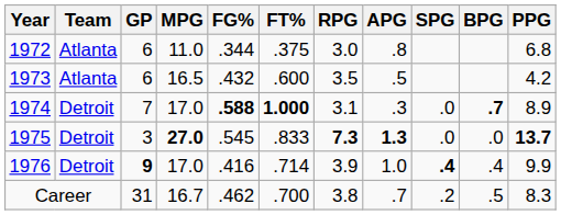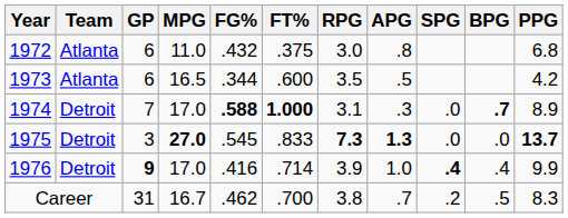 <table class="wikitable sortable" style="font-size:95%; text-align:right;">
 <tr>
 <th>Year</th>
 <th>Team</th>
 <th>GP</th>
 <th>MPG</th>
 <th>FG%</th>
 <th>FT%</th>
 <th>RPG</th>
 <th>APG</th>
 <th>SPG</th>
 <th>BPG</th>
 <th>PPG</th>
 </tr>
 <tr>
 <td style="text-align:left;"><a href='#'>1972</a></td>
 <td style="text-align:left;"><a href='#'>Atlanta</a></td>
 <td>6</td>
 <td>11.0</td>
-<td>.344</td>
+<td>.432</td>
 <td>.375</td>
 <td>3.0</td>
 <td>.8</td>
 <td></td>
 <td></td>
 <td>6.8</td>
 </tr>
 <tr>
 <td style="text-align:left;"><a href='#'>1973</a></td>
 <td style="text-align:left;"><a href='#'>Atlanta</a></td>
 <td>6</td>
 <td>16.5</td>
-<td>.432</td>
+<td>.344</td>
 <td>.600</td>
 <td>3.5</td>
 <td>.5</td>
 <td></td>
 <td></td>
 <td>4.2</td>
 </tr>
 <tr>
 <td style="text-align:left;"><a href='#'>1974</a></td>
 <td style="text-align:left;"><a href='#'>Detroit</a></td>
 <td>7</td>
 <td>17.0</td>
 <td><strong>.588</strong></td>
 <td><strong>1.000</strong></td>
 <td>3.1</td>
 <td>.3</td>
 <td>.0</td>
 <td><strong>.7</strong></td>
 <td>8.9</td>
 </tr>
 <tr>
 <td style="text-align:left;"><a href='#'>1975</a></td>
 <td style="text-align:left;"><a href='#'>Detroit</a></td>
 <td>3</td>
 <td><strong>27.0</strong></td>
 <td>.545</td>
 <td>.833</td>
 <td><strong>7.3</strong></td>
 <td><strong>1.3</strong></td>
 <td>.0</td>
 <td>.0</td>
 <td><strong>13.7</strong></td>
 </tr>
 <tr>
 <td style="text-align:left;"><a href='#'>1976</a></td>
 <td style="text-align:left;"><a href='#'>Detroit</a></td>
 <td><strong>9</strong></td>
 <td>17.0</td>
 <td>.416</td>
 <td>.714</td>
 <td>3.9</td>
 <td>1.0</td>
 <td><strong>.4</strong></td>
 <td>.4</td>
 <td>9.9</td>
 </tr>
 <tr>
 <td colspan="2" style="text-align:center;">Career</td>
 <td>31</td>
 <td>16.7</td>
 <td>.462</td>
 <td>.700</td>
 <td>3.8</td>
 <td>.7</td>
 <td>.2</td>
 <td>.5</td>
 <td>8.3</td>
 </tr>
 </table>
